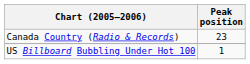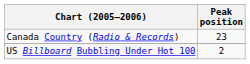 <table class="wikitable sortable">
 <tr>
 <th>Chart (2005–2006)</th>
 <th>Peak<br>position</th>
 </tr>
 <tr>
 <td align="left">Canada <a href='#'>Country</a> (<em><a href='#'>Radio & Records</a></em>)</td>
 <td align="center">23</td>
 </tr>
 <tr>
 </tr>
 <tr>
 <td>US <em><a href='#'>Billboard</a></em> <a href='#'>Bubbling Under Hot 100</a></td>
-<td align="center">1</td>
+<td align="center">2</td>
 </tr>
 </table>
